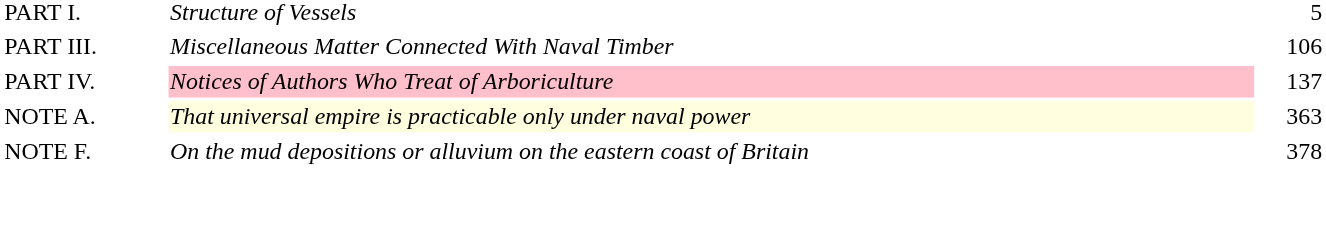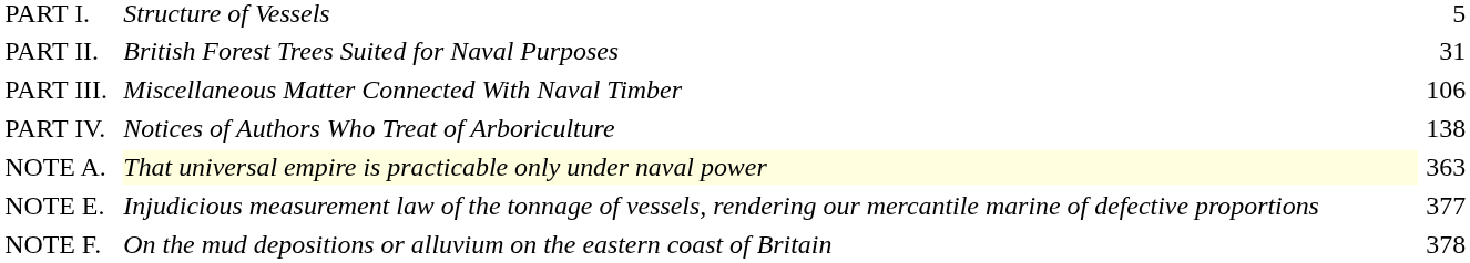 <table class="plainrowheaders" style="font-size:90%;border:0;width:800px;margin:30px 20px;">
 <tr>
 <td scope="row">PART I.</td>
 <td><em>Structure of Vessels</em></td>
 <td style="text-align:right">5</td>
+</tr>
+<tr>
+<td scope="row">PART II.</td>
+<td><em>British Forest Trees Suited for Naval Purposes</em></td>
+<td style="text-align:right">31</td>
 </tr>
 <tr>
 <td scope="row">PART III.</td>
 <td><em>Miscellaneous Matter Connected With Naval Timber</em></td>
 <td style="text-align:right">106</td>
 </tr>
 <tr>
 <td scope="row">PART IV.</td>
-<td style="background: pink;"><em>Notices of Authors Who Treat of Arboriculture</em></td>
-<td style="text-align:right">137</td>
+<td><em>Notices of Authors Who Treat of Arboriculture</em></td>
+<td style="text-align:right">138</td>
 </tr>
 <tr>
 <td scope="row">NOTE A.</td>
 <td style="background: lightyellow;"><em>That universal empire is practicable only under naval power</em></td>
 <td style="text-align:right">363</td>
 </tr>
 <tr>
+<td scope="row">NOTE E.</td>
+<td><em>Injudicious measurement law of the tonnage of vessels, rendering our mercantile marine of defective proportions</em></td>
+<td style="text-align:right">377</td>
+</tr>
+<tr>
 <td scope="row">NOTE F.</td>
 <td><em>On the mud depositions or alluvium on the eastern coast of Britain</em></td>
 <td style="text-align:right">378</td>
 </tr>
 </table>
